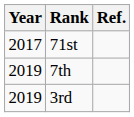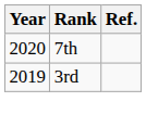 <table class="wikitable sortable">
 <tr>
 <th>Year</th>
 <th>Rank</th>
 <th class="unsortable">Ref.</th>
 </tr>
 <tr>
-<td>2017</td>
-<td>71st</td>
-<td></td>
-</tr>
-<tr>
-<td>2019</td>
+<td>2020</td>
 <td>7th</td>
 <td></td>
 </tr>
 <tr>
 <td>2019</td>
 <td>3rd</td>
 <td></td>
 </tr>
 </table>
